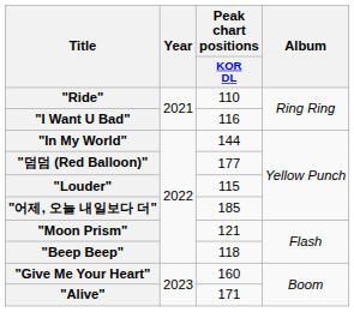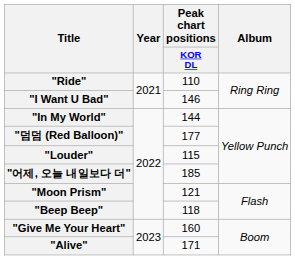 <table class="wikitable plainrowheaders" style="text-align:center">
 <tr>
 <th scope="col" rowspan="2">Title</th>
 <th scope="col" rowspan="2">Year</th>
 <th scope="col" colspan="1">Peak chart positions</th>
 <th scope="col" rowspan="2">Album</th>
 </tr>
 <tr>
 <th scope="col" style="width:3em;font-size:85%"><a href='#'>KOR<br>DL</a><br></th>
 </tr>
 <tr>
 <th scope="row">"Ride"</th>
 <td rowspan="2">2021</td>
 <td>110</td>
 <td rowspan="2"><em>Ring Ring</em></td>
 </tr>
 <tr>
 <th scope="row">"I Want U Bad"</th>
-<td>116</td>
+<td>146</td>
 </tr>
 <tr>
 <th scope="row">"In My World"</th>
 <td rowspan="6">2022</td>
 <td>144</td>
 <td rowspan="4"><em>Yellow Punch</em></td>
 </tr>
 <tr>
 <th scope="row">"덤덤 (Red Balloon)"</th>
 <td>177</td>
 </tr>
 <tr>
 <th scope="row">"Louder"</th>
 <td>115</td>
 </tr>
 <tr>
 <th scope="row">"어제, 오늘 내일보다 더"</th>
 <td>185</td>
 </tr>
 <tr>
 <th scope="row">"Moon Prism"</th>
 <td>121</td>
 <td rowspan="2"><em>Flash</em></td>
 </tr>
 <tr>
 <th scope="row">"Beep Beep"</th>
 <td>118</td>
 </tr>
 <tr>
 <th scope="row">"Give Me Your Heart"</th>
 <td rowspan="2">2023</td>
 <td>160</td>
 <td rowspan="2"><em>Boom</em></td>
 </tr>
 <tr>
 <th scope="row">"Alive"</th>
 <td>171</td>
 </tr>
 </table>
